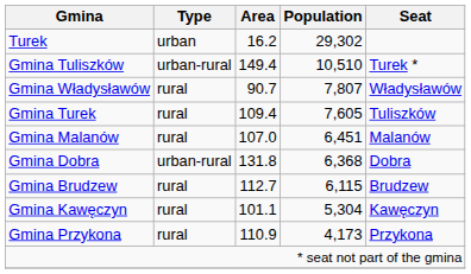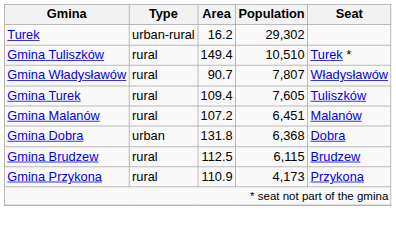 <table class="wikitable">
 <tr>
 <th>Gmina</th>
 <th>Type</th>
 <th>Area<br></th>
 <th>Population<br></th>
 <th>Seat</th>
 </tr>
 <tr>
 <td><a href='#'>Turek</a></td>
-<td>urban</td>
+<td>urban-rural</td>
 <td style="text-align:right;">16.2</td>
 <td style="text-align:right;">29,302</td>
 <td> </td>
 </tr>
 <tr>
 <td><a href='#'>Gmina Tuliszków</a></td>
-<td>urban-rural</td>
+<td>rural</td>
 <td style="text-align:right;">149.4</td>
 <td style="text-align:right;">10,510</td>
 <td><a href='#'>Turek</a> *</td>
 </tr>
 <tr>
 <td><a href='#'>Gmina Władysławów</a></td>
 <td>rural</td>
 <td style="text-align:right;">90.7</td>
 <td style="text-align:right;">7,807</td>
 <td><a href='#'>Władysławów</a></td>
 </tr>
 <tr>
 <td><a href='#'>Gmina Turek</a></td>
 <td>rural</td>
 <td style="text-align:right;">109.4</td>
 <td style="text-align:right;">7,605</td>
 <td><a href='#'>Tuliszków</a></td>
 </tr>
 <tr>
 <td><a href='#'>Gmina Malanów</a></td>
 <td>rural</td>
-<td style="text-align:right;">107.0</td>
+<td style="text-align:right;">107.2</td>
 <td style="text-align:right;">6,451</td>
 <td><a href='#'>Malanów</a></td>
 </tr>
 <tr>
 <td><a href='#'>Gmina Dobra</a></td>
-<td>urban-rural</td>
+<td>urban</td>
 <td style="text-align:right;">131.8</td>
 <td style="text-align:right;">6,368</td>
 <td><a href='#'>Dobra</a></td>
 </tr>
 <tr>
 <td><a href='#'>Gmina Brudzew</a></td>
 <td>rural</td>
-<td style="text-align:right;">112.7</td>
+<td style="text-align:right;">112.5</td>
 <td style="text-align:right;">6,115</td>
 <td><a href='#'>Brudzew</a></td>
-</tr>
-<tr>
-<td><a href='#'>Gmina Kawęczyn</a></td>
-<td>rural</td>
-<td style="text-align:right;">101.1</td>
-<td style="text-align:right;">5,304</td>
-<td><a href='#'>Kawęczyn</a></td>
 </tr>
 <tr>
 <td><a href='#'>Gmina Przykona</a></td>
 <td>rural</td>
 <td style="text-align:right;">110.9</td>
 <td style="text-align:right;">4,173</td>
 <td><a href='#'>Przykona</a></td>
 </tr>
 <tr>
 <td colspan=5 style="text-align:right;font-size:90%">* seat not part of the gmina</td>
 </tr>
 <tr>
 </tr>
 </table>
